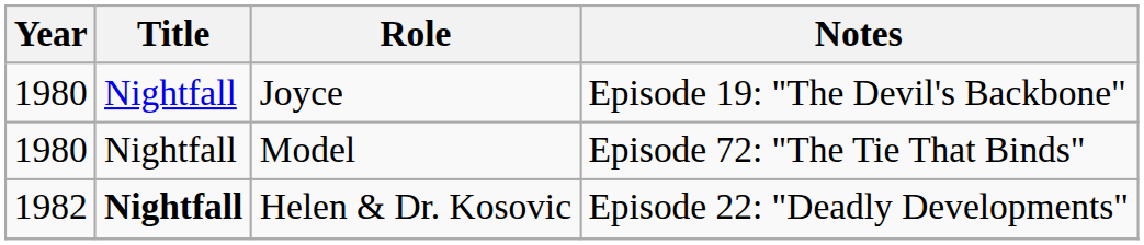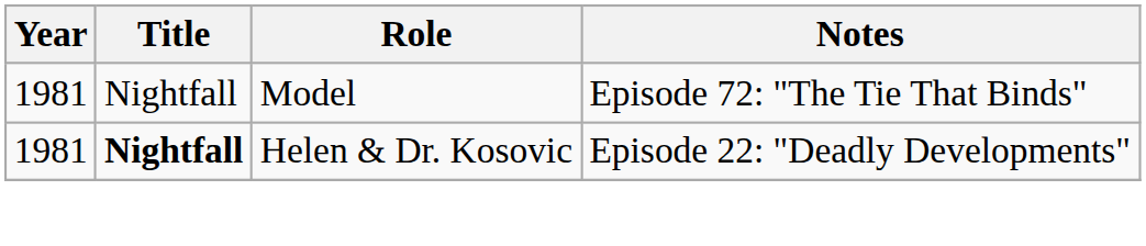 <table class="wikitable">
 <tr>
 <th>Year</th>
 <th>Title</th>
 <th>Role</th>
 <th>Notes</th>
 </tr>
 <tr>
-<td>1980</td>
-<td><a href='#'>Nightfall</a></td>
-<td>Joyce</td>
-<td>Episode 19: "The Devil's Backbone"</td>
-</tr>
-<tr>
-<td>1980</td>
+<td>1981</td>
 <td>Nightfall</td>
 <td>Model</td>
 <td>Episode 72: "The Tie That Binds"</td>
 </tr>
 <tr>
-<td>1982</td>
+<td>1981</td>
 <td><strong>Nightfall</strong></td>
 <td>Helen & Dr. Kosovic</td>
 <td>Episode 22: "Deadly Developments"</td>
 </tr>
 <tr>
 </tr>
 </table>
